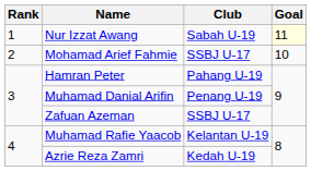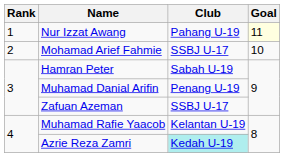 <table class="wikitable">
 <tr>
 <th>Rank</th>
 <th>Name</th>
 <th>Club</th>
 <th>Goal</th>
 </tr>
 <tr>
 <td rowspan=1>1</td>
 <td align="left"><a href='#'>Nur Izzat Awang</a></td>
-<td align="left"> <a href='#'>Sabah U-19</a></td>
+<td align="left"> <a href='#'>Pahang U-19</a></td>
 <td rowspan=1 style="background: lightyellow;">11</td>
 </tr>
 <tr>
 <td rowspan=1>2</td>
 <td align="left"><a href='#'>Mohamad Arief Fahmie</a></td>
 <td align="left"> <a href='#'>SSBJ U-17</a></td>
 <td rowspan=1>10</td>
 </tr>
 <tr>
 <td rowspan=3>3</td>
 <td align="left"><a href='#'>Hamran Peter</a></td>
-<td align="left"> <a href='#'>Pahang U-19</a></td>
+<td align="left"> <a href='#'>Sabah U-19</a></td>
 <td rowspan=3>9</td>
 </tr>
 <tr>
 <td align="left"><a href='#'>Muhamad Danial Arifin</a></td>
 <td align="left"> <a href='#'>Penang U-19</a></td>
 </tr>
 <tr>
 <td align="left"><a href='#'>Zafuan Azeman</a></td>
 <td align="left"> <a href='#'>SSBJ U-17</a></td>
 </tr>
 <tr>
 <td rowspan=2>4</td>
 <td align="left"><a href='#'>Muhamad Rafie Yaacob</a></td>
 <td align="left"> <a href='#'>Kelantan U-19</a></td>
 <td rowspan=2>8</td>
 </tr>
 <tr>
 <td align="left"><a href='#'>Azrie Reza Zamri</a></td>
-<td align="left"> <a href='#'>Kedah U-19</a></td>
+<td align="left" style="background: paleturquoise;"> <a href='#'>Kedah U-19</a></td>
 </tr>
 </table>
